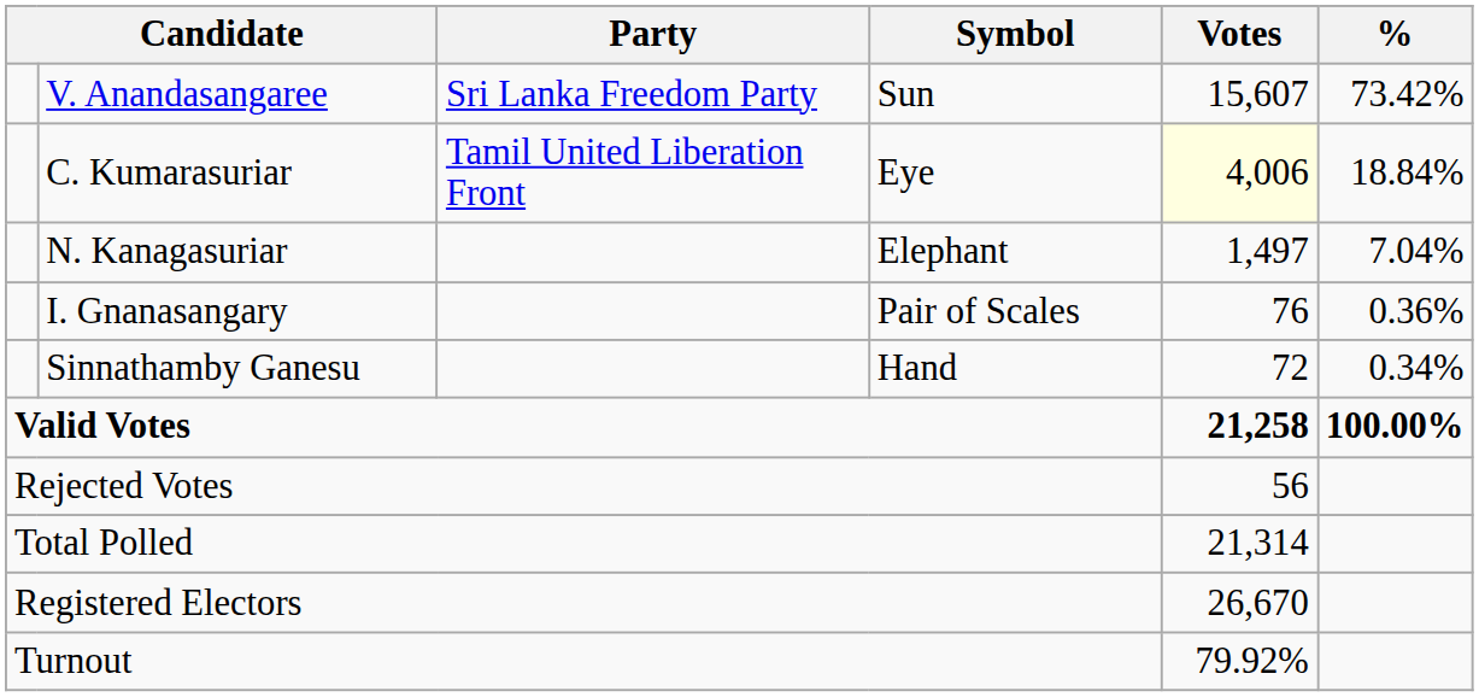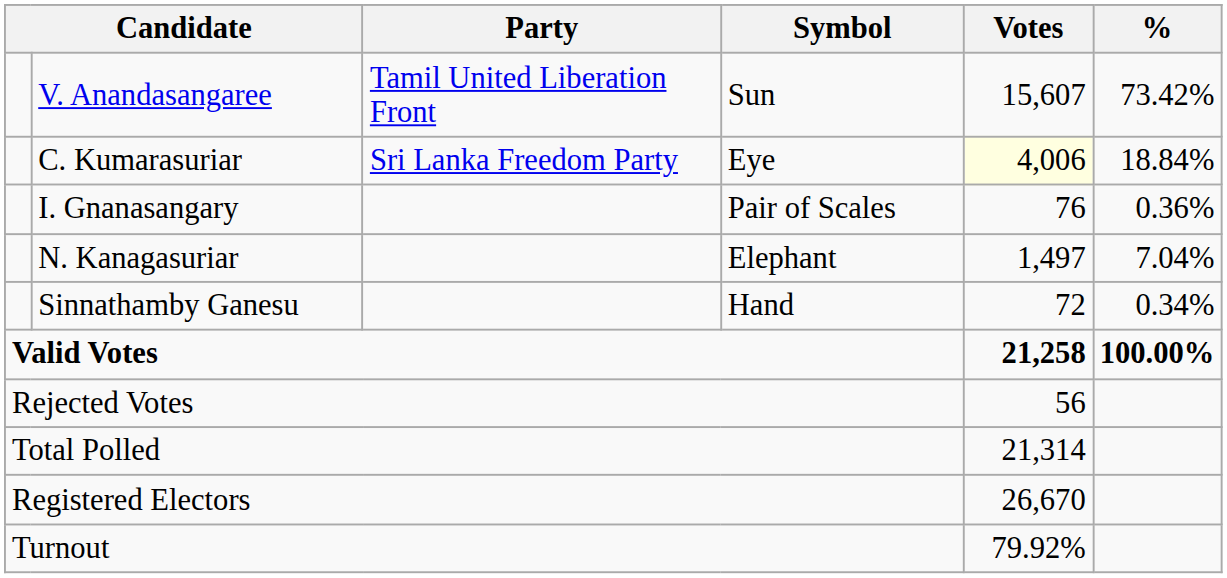 <table class="wikitable" border="1" style="text-align:right;">
 <tr>
 <th align=left colspan=2 width="180">Candidate</th>
 <th align=left width="180">Party</th>
 <th align=left width="120">Symbol</th>
 <th align=left width="60">Votes</th>
 <th align=left width="60">%</th>
 </tr>
 <tr>
 <td bgcolor=> </td>
 <td align=left><a href='#'>V. Anandasangaree</a></td>
-<td align=left><a href='#'>Sri Lanka Freedom Party</a></td>
+<td align=left><a href='#'>Tamil United Liberation Front</a></td>
 <td align=left>Sun</td>
 <td>15,607</td>
 <td>73.42%</td>
 </tr>
 <tr>
 <td bgcolor=> </td>
 <td align=left>C. Kumarasuriar</td>
-<td align=left><a href='#'>Tamil United Liberation Front</a></td>
+<td align=left><a href='#'>Sri Lanka Freedom Party</a></td>
 <td align=left>Eye</td>
 <td style="background: lightyellow;">4,006</td>
 <td>18.84%</td>
+</tr>
+<tr>
+<td></td>
+<td align=left>I. Gnanasangary</td>
+<td></td>
+<td align=left>Pair of Scales</td>
+<td>76</td>
+<td>0.36%</td>
 </tr>
 <tr>
 <td></td>
 <td align=left>N. Kanagasuriar</td>
 <td></td>
 <td align=left>Elephant</td>
 <td>1,497</td>
 <td>7.04%</td>
-</tr>
-<tr>
-<td></td>
-<td align=left>I. Gnanasangary</td>
-<td></td>
-<td align=left>Pair of Scales</td>
-<td>76</td>
-<td>0.36%</td>
 </tr>
 <tr>
 <td></td>
 <td align=left>Sinnathamby Ganesu</td>
 <td></td>
 <td align=left>Hand</td>
 <td>72</td>
 <td>0.34%</td>
 </tr>
 <tr>
 <td align=left colspan=4><strong>Valid Votes</strong></td>
 <td><strong>21,258</strong></td>
 <td><strong>100.00%</strong></td>
 </tr>
 <tr>
 <td align=left colspan=4>Rejected Votes</td>
 <td>56</td>
 <td></td>
 </tr>
 <tr>
 <td align=left colspan=4>Total Polled</td>
 <td>21,314</td>
 <td></td>
 </tr>
 <tr>
 <td align=left colspan=4>Registered Electors</td>
 <td>26,670</td>
 <td></td>
 </tr>
 <tr>
 <td align=left colspan=4>Turnout</td>
 <td>79.92%</td>
 </tr>
 </table>
